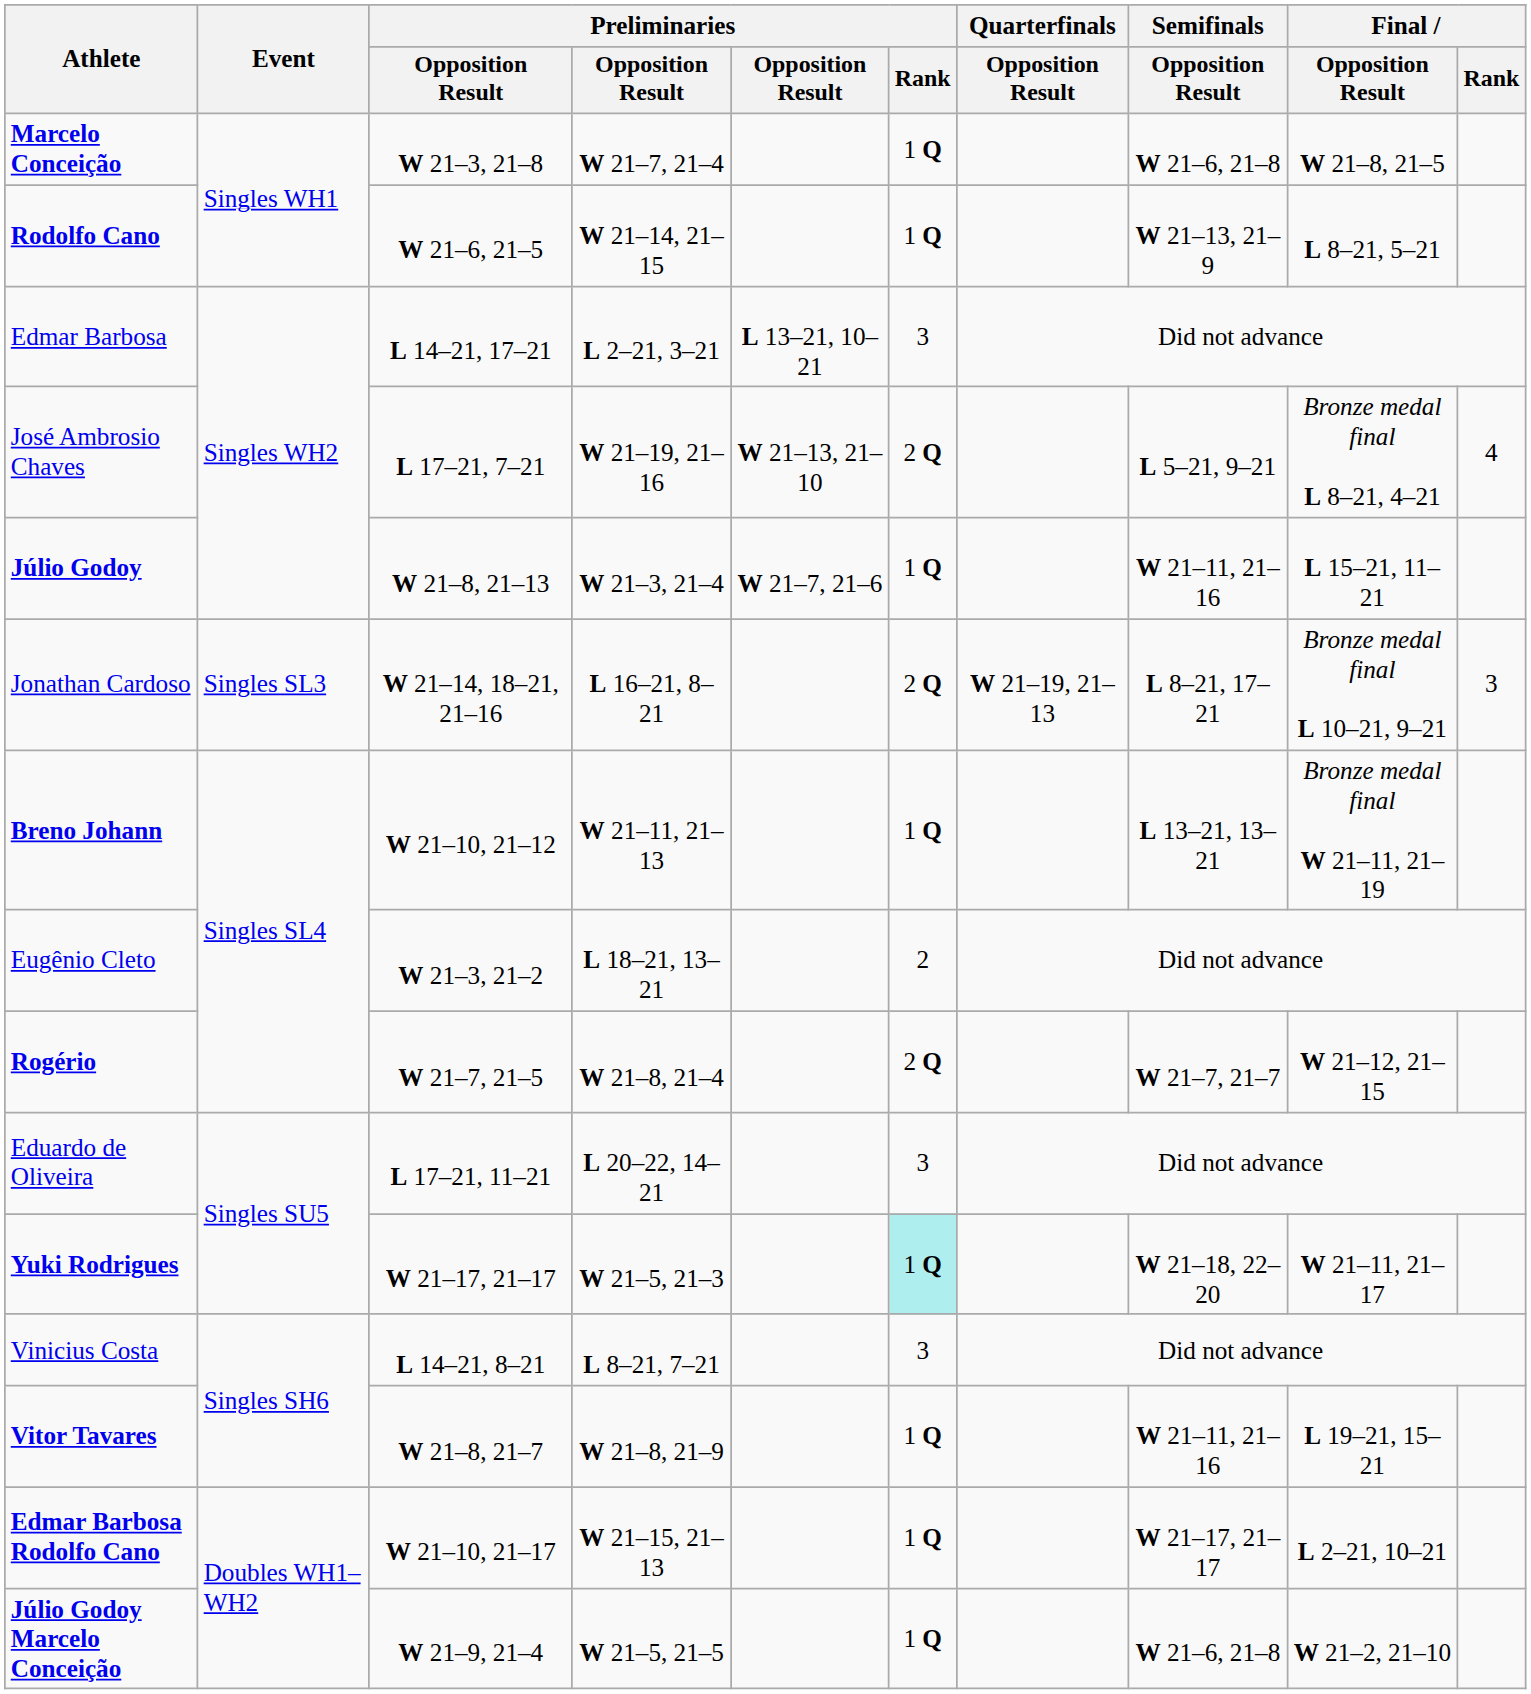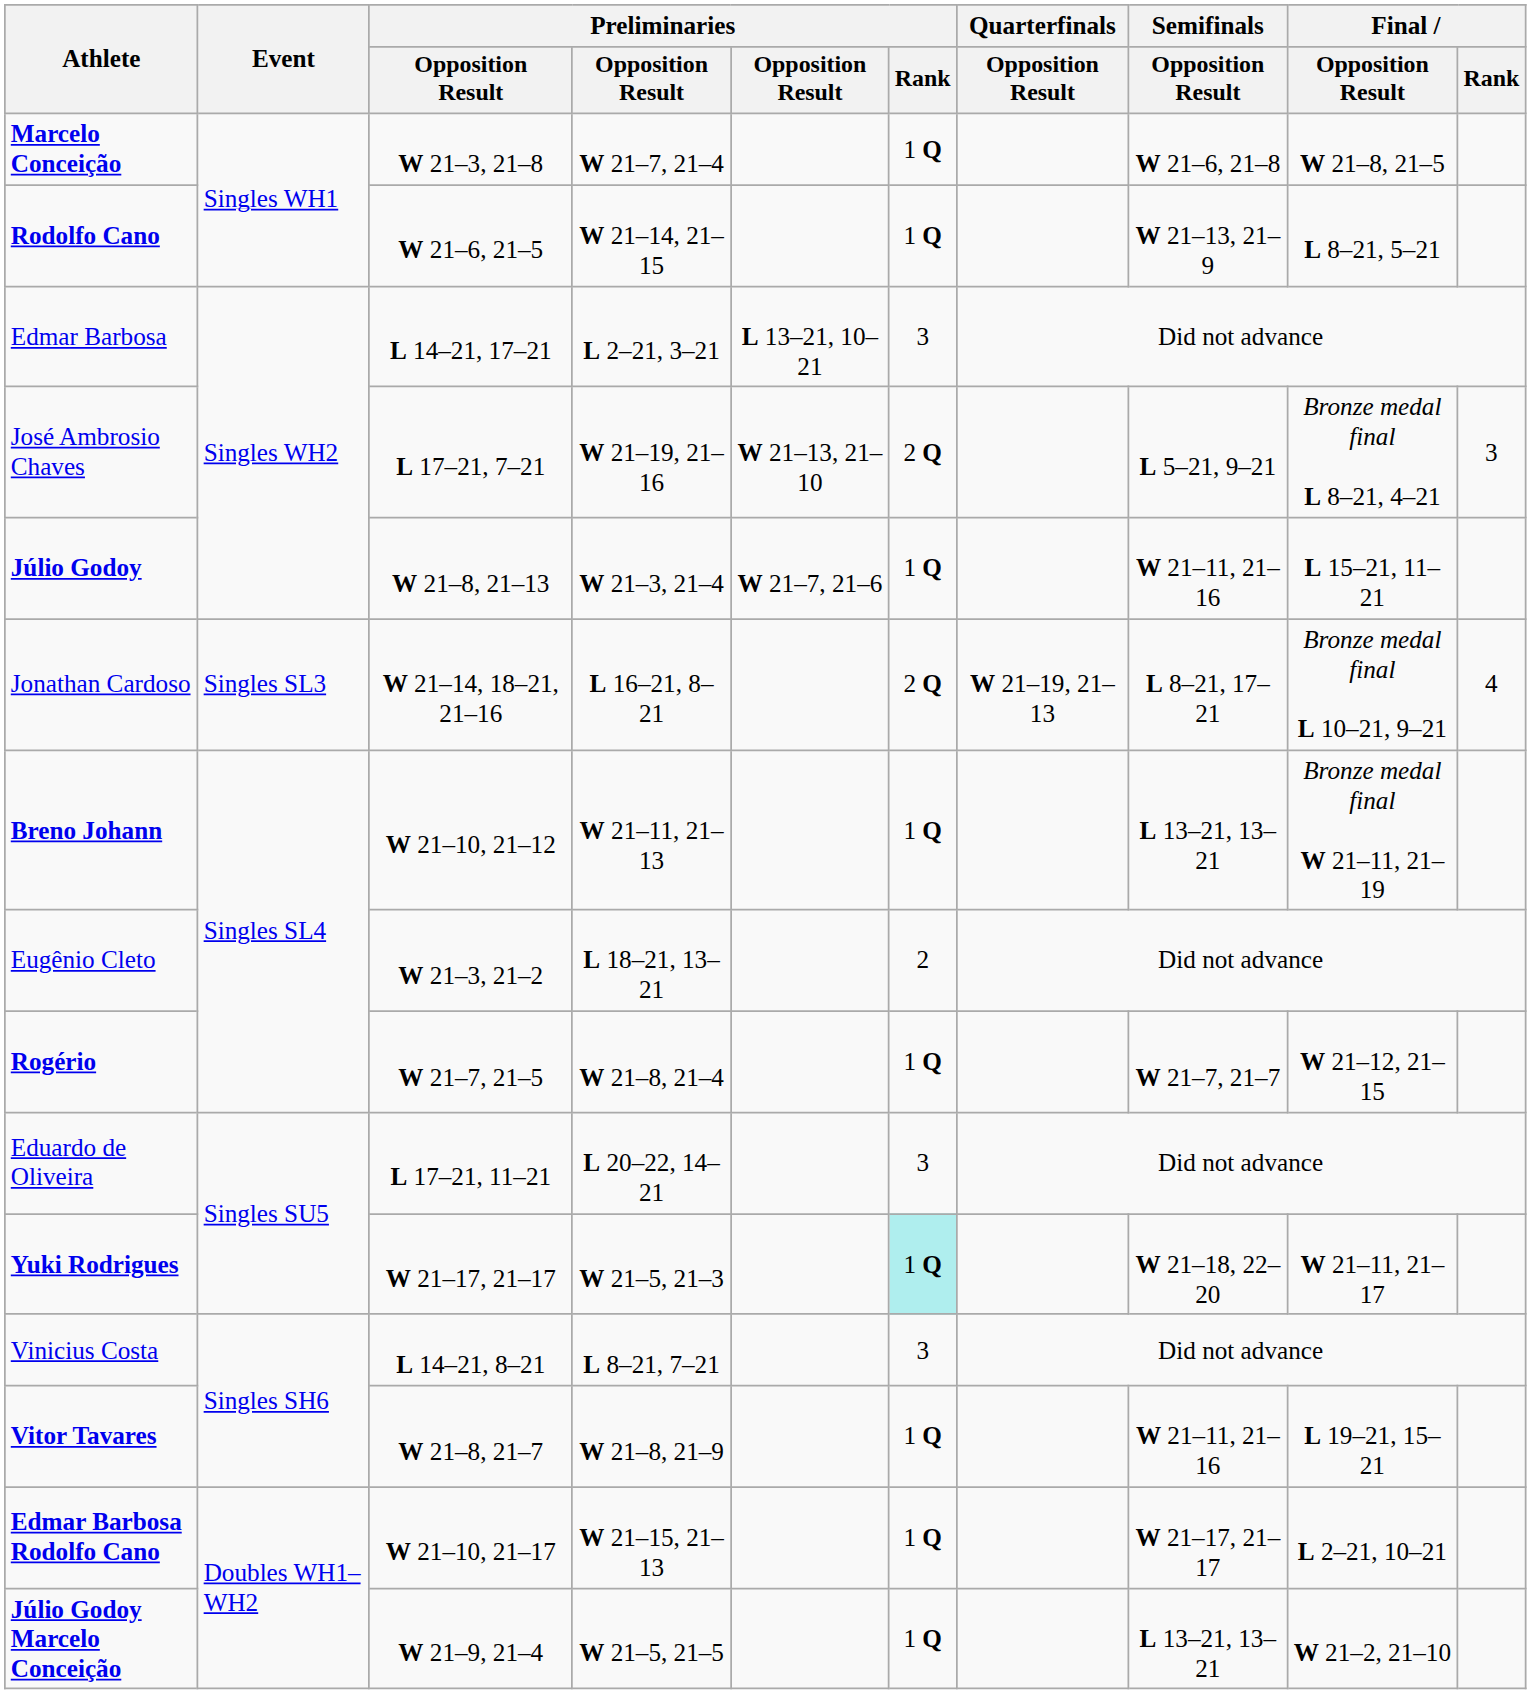 <table class=wikitable style="font-size:90%">
 <tr>
 <th rowspan="2">Athlete</th>
 <th rowspan="2">Event</th>
 <th colspan="4">Preliminaries</th>
 <th>Quarterfinals</th>
 <th>Semifinals</th>
 <th colspan="2">Final / </th>
 </tr>
 <tr style="font-size:95%">
 <th>Opposition<br>Result</th>
 <th>Opposition<br>Result</th>
 <th>Opposition<br>Result</th>
 <th>Rank</th>
 <th>Opposition<br>Result</th>
 <th>Opposition<br>Result</th>
 <th>Opposition<br>Result</th>
 <th>Rank</th>
 </tr>
 <tr align=center>
 <td align=left><strong><a href='#'>Marcelo Conceição</a></strong></td>
 <td align=left rowspan=2><a href='#'>Singles WH1</a></td>
 <td><br><strong>W</strong> 21–3, 21–8</td>
 <td><br><strong>W</strong> 21–7, 21–4</td>
 <td></td>
 <td>1 <strong>Q</strong></td>
 <td></td>
 <td><br><strong>W</strong> 21–6, 21–8</td>
 <td><br><strong>W</strong> 21–8, 21–5</td>
 <td></td>
 </tr>
 <tr align=center>
 <td align=left><strong><a href='#'>Rodolfo Cano</a></strong></td>
 <td><br><strong>W</strong> 21–6, 21–5</td>
 <td><br><strong>W</strong> 21–14, 21–15</td>
 <td></td>
 <td>1 <strong>Q</strong></td>
 <td></td>
 <td><br><strong>W</strong> 21–13, 21–9</td>
 <td><br><strong>L</strong> 8–21, 5–21</td>
 <td></td>
 </tr>
 <tr align=center>
 <td align=left><a href='#'>Edmar Barbosa</a></td>
 <td align=left rowspan=3><a href='#'>Singles WH2</a></td>
 <td><br><strong>L</strong> 14–21, 17–21</td>
 <td><br><strong>L</strong> 2–21, 3–21</td>
 <td><br><strong>L</strong> 13–21, 10–21</td>
 <td>3</td>
 <td colspan=4>Did not advance</td>
 </tr>
 <tr align=center>
 <td align=left><a href='#'>José Ambrosio Chaves</a></td>
 <td><br><strong>L</strong> 17–21, 7–21</td>
 <td><br><strong>W</strong> 21–19, 21–16</td>
 <td><br><strong>W</strong> 21–13, 21–10</td>
 <td>2 <strong>Q</strong></td>
 <td></td>
 <td><br><strong>L</strong> 5–21, 9–21</td>
 <td><em>Bronze medal final</em><br><br><strong>L</strong> 8–21, 4–21</td>
-<td>4</td>
+<td>3</td>
 </tr>
 <tr align=center>
 <td align=left><strong><a href='#'>Júlio Godoy</a></strong></td>
 <td><br><strong>W</strong> 21–8, 21–13</td>
 <td><br><strong>W</strong> 21–3, 21–4</td>
 <td><br><strong>W</strong> 21–7, 21–6</td>
 <td>1 <strong>Q</strong></td>
 <td></td>
 <td><br><strong>W</strong> 21–11, 21–16</td>
 <td><br><strong>L</strong> 15–21, 11–21</td>
 <td></td>
 </tr>
 <tr align=center>
 <td align=left><a href='#'>Jonathan Cardoso</a></td>
 <td align=left><a href='#'>Singles SL3</a></td>
 <td><br><strong>W</strong> 21–14, 18–21, 21–16</td>
 <td><br><strong>L</strong> 16–21, 8–21</td>
 <td></td>
 <td>2 <strong>Q</strong></td>
 <td><br><strong>W</strong> 21–19, 21–13</td>
 <td><br><strong>L</strong> 8–21, 17–21</td>
 <td><em>Bronze medal final</em><br><br><strong>L</strong> 10–21, 9–21</td>
-<td>3</td>
+<td>4</td>
 </tr>
 <tr align=center>
 <td align=left><strong><a href='#'>Breno Johann</a></strong></td>
 <td align=left rowspan=3><a href='#'>Singles SL4</a></td>
 <td><br><strong>W</strong> 21–10, 21–12</td>
 <td><br><strong>W</strong> 21–11, 21–13</td>
 <td></td>
 <td>1 <strong>Q</strong></td>
 <td></td>
 <td><br><strong>L</strong> 13–21, 13–21</td>
 <td><em>Bronze medal final</em><br><br><strong>W</strong> 21–11, 21–19</td>
 <td></td>
 </tr>
 <tr align=center>
 <td align=left><a href='#'>Eugênio Cleto</a></td>
 <td><br><strong>W</strong> 21–3, 21–2</td>
 <td><br><strong>L</strong> 18–21, 13–21</td>
 <td></td>
 <td>2</td>
 <td colspan=4>Did not advance</td>
 </tr>
 <tr align=center>
 <td align=left><strong><a href='#'>Rogério </a></strong></td>
 <td><br><strong>W</strong> 21–7, 21–5</td>
 <td><br><strong>W</strong> 21–8, 21–4</td>
 <td></td>
-<td>2 <strong>Q</strong></td>
+<td>1 <strong>Q</strong></td>
 <td></td>
 <td><br><strong>W</strong> 21–7, 21–7</td>
 <td><br><strong>W</strong> 21–12, 21–15</td>
 <td></td>
 </tr>
 <tr align=center>
 <td align=left><a href='#'>Eduardo de Oliveira</a></td>
 <td align=left rowspan=2><a href='#'>Singles SU5</a></td>
 <td><br><strong>L</strong> 17–21, 11–21</td>
 <td><br><strong>L</strong> 20–22, 14–21</td>
 <td></td>
 <td>3</td>
 <td colspan=4>Did not advance</td>
 </tr>
 <tr align=center>
 <td align=left><strong><a href='#'>Yuki Rodrigues</a></strong></td>
 <td><br><strong>W</strong> 21–17, 21–17</td>
 <td><br><strong>W</strong> 21–5, 21–3</td>
 <td></td>
 <td style="background: paleturquoise;">1 <strong>Q</strong></td>
 <td></td>
 <td><br><strong>W</strong> 21–18, 22–20</td>
 <td><br><strong>W</strong> 21–11, 21–17</td>
 <td></td>
 </tr>
 <tr align=center>
 <td align=left><a href='#'>Vinicius Costa</a></td>
 <td align=left rowspan=2><a href='#'>Singles SH6</a></td>
 <td><br><strong>L</strong> 14–21, 8–21</td>
 <td><br><strong>L</strong> 8–21, 7–21</td>
 <td></td>
 <td>3</td>
 <td colspan=4>Did not advance</td>
 </tr>
 <tr align=center>
 <td align=left><strong><a href='#'>Vitor Tavares</a></strong></td>
 <td><br><strong>W</strong> 21–8, 21–7</td>
 <td><br><strong>W</strong> 21–8, 21–9</td>
 <td></td>
 <td>1 <strong>Q</strong></td>
 <td></td>
 <td><br><strong>W</strong> 21–11, 21–16</td>
 <td><br><strong>L</strong> 19–21, 15–21</td>
 <td></td>
 </tr>
 <tr align=center>
 <td align=left><strong><a href='#'>Edmar Barbosa</a><br><a href='#'>Rodolfo Cano</a></strong></td>
 <td align=left rowspan=2><a href='#'>Doubles WH1–WH2</a></td>
 <td><br><strong>W</strong> 21–10, 21–17</td>
 <td><br><strong>W</strong> 21–15, 21–13</td>
 <td></td>
 <td>1 <strong>Q</strong></td>
 <td></td>
 <td><br><strong>W</strong> 21–17, 21–17</td>
 <td><br><strong>L</strong> 2–21, 10–21</td>
 <td></td>
 </tr>
 <tr align=center>
 <td align=left><strong><a href='#'>Júlio Godoy</a><br><a href='#'>Marcelo Conceição</a></strong></td>
 <td><br><strong>W</strong> 21–9, 21–4</td>
 <td><br><strong>W</strong> 21–5, 21–5</td>
 <td></td>
 <td>1 <strong>Q</strong></td>
 <td></td>
-<td><br><strong>W</strong> 21–6, 21–8</td>
+<td><br><strong>L</strong> 13–21, 13–21</td>
 <td><br><strong>W</strong> 21–2, 21–10</td>
 <td></td>
 </tr>
 </table>
